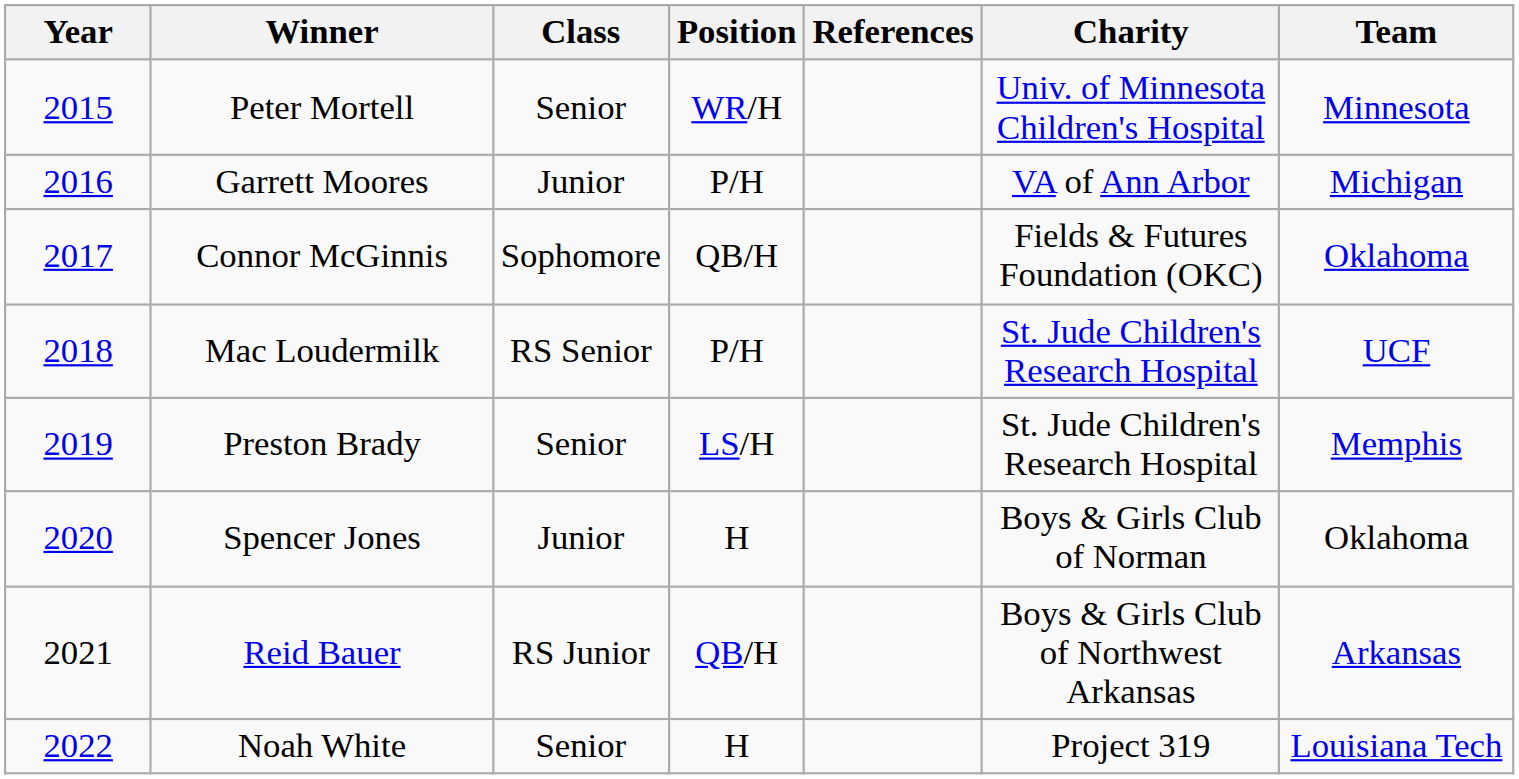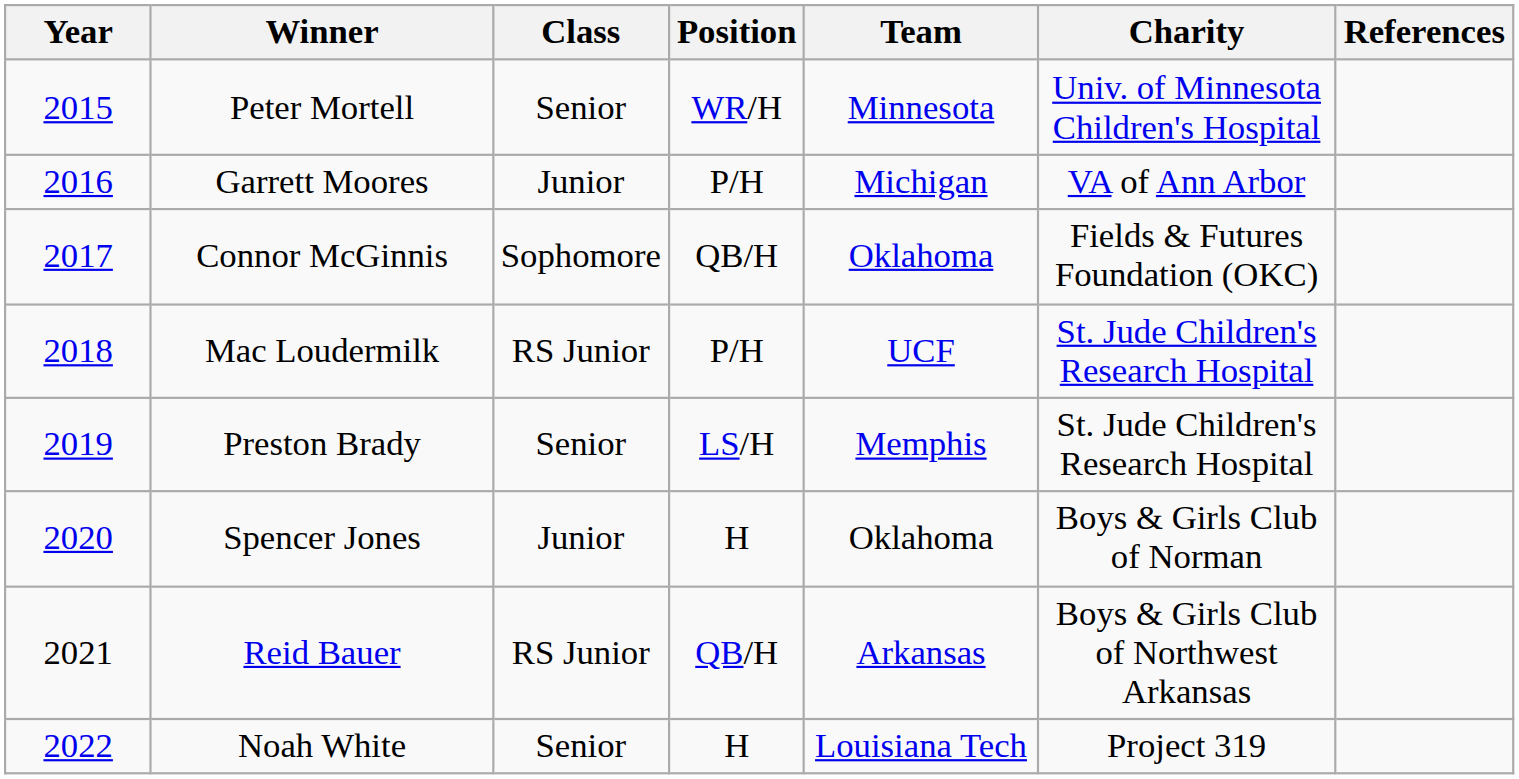 <table class="wikitable" style="text-align:center;">
 <tr>
 <th style="width:60px">Year</th>
 <th style="width:150px">Winner</th>
 <th style="width:60px">Class</th>
 <th style="width:50px">Position</th>
+<th style="width:100px">Team</th>
+<th style="width:130px">Charity</th>
 <th style="width:40px">References</th>
-<th style="width:130px">Charity</th>
-<th style="width:100px">Team</th>
 </tr>
 <tr>
 <td><a href='#'>2015</a></td>
 <td>Peter Mortell</td>
 <td>Senior</td>
 <td><a href='#'>WR</a>/H</td>
+<td><a href='#'>Minnesota</a></td>
+<td><a href='#'>Univ. of Minnesota Children's Hospital</a></td>
 <td></td>
-<td><a href='#'>Univ. of Minnesota Children's Hospital</a></td>
-<td><a href='#'>Minnesota</a></td>
 </tr>
 <tr>
 <td><a href='#'>2016</a></td>
 <td>Garrett Moores</td>
 <td>Junior</td>
 <td>P/H</td>
+<td><a href='#'>Michigan</a></td>
+<td><a href='#'>VA</a> of <a href='#'>Ann Arbor</a></td>
 <td></td>
-<td><a href='#'>VA</a> of <a href='#'>Ann Arbor</a></td>
-<td><a href='#'>Michigan</a></td>
 </tr>
 <tr>
 <td><a href='#'>2017</a></td>
 <td>Connor McGinnis</td>
 <td>Sophomore</td>
 <td>QB/H</td>
+<td><a href='#'>Oklahoma</a></td>
+<td>Fields & Futures Foundation (OKC)</td>
 <td></td>
-<td>Fields & Futures Foundation (OKC)</td>
-<td><a href='#'>Oklahoma</a></td>
 </tr>
 <tr>
 <td><a href='#'>2018</a></td>
 <td>Mac Loudermilk</td>
-<td>RS Senior</td>
+<td>RS Junior</td>
 <td>P/H</td>
+<td><a href='#'>UCF</a></td>
+<td><a href='#'>St. Jude Children's Research Hospital</a></td>
 <td></td>
-<td><a href='#'>St. Jude Children's Research Hospital</a></td>
-<td><a href='#'>UCF</a></td>
 </tr>
 <tr>
 <td><a href='#'>2019</a></td>
 <td>Preston Brady</td>
 <td>Senior</td>
 <td><a href='#'>LS</a>/H</td>
+<td><a href='#'>Memphis</a></td>
+<td>St. Jude Children's Research Hospital</td>
 <td></td>
-<td>St. Jude Children's Research Hospital</td>
-<td><a href='#'>Memphis</a></td>
 </tr>
 <tr>
 <td><a href='#'>2020</a></td>
 <td>Spencer Jones</td>
 <td>Junior</td>
 <td>H</td>
+<td>Oklahoma</td>
+<td>Boys & Girls Club of Norman</td>
 <td></td>
-<td>Boys & Girls Club of Norman</td>
-<td>Oklahoma</td>
 </tr>
 <tr>
 <td>2021</td>
 <td><a href='#'>Reid Bauer</a></td>
 <td>RS Junior</td>
 <td><a href='#'>QB</a>/H</td>
+<td><a href='#'>Arkansas</a></td>
+<td>Boys & Girls Club of Northwest Arkansas</td>
 <td></td>
-<td>Boys & Girls Club of Northwest Arkansas</td>
-<td><a href='#'>Arkansas</a></td>
 </tr>
 <tr>
 <td><a href='#'>2022</a></td>
 <td>Noah White</td>
 <td>Senior</td>
 <td>H</td>
+<td><a href='#'>Louisiana Tech</a></td>
+<td>Project 319</td>
 <td></td>
-<td>Project 319</td>
-<td><a href='#'>Louisiana Tech</a></td>
 </tr>
 </table>
